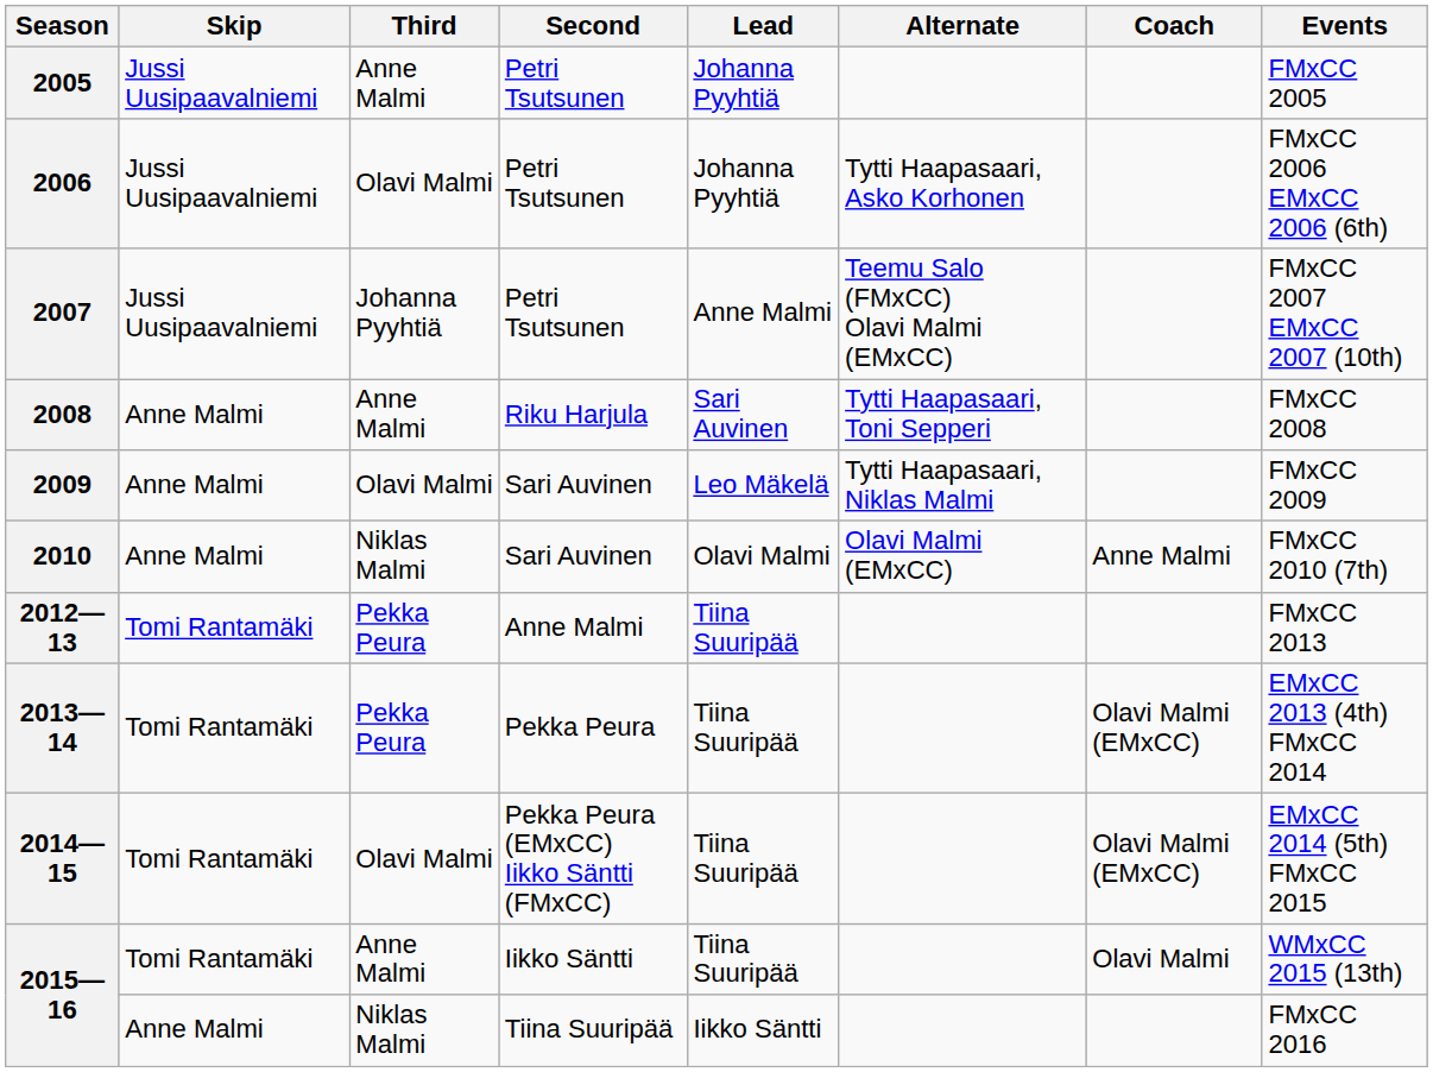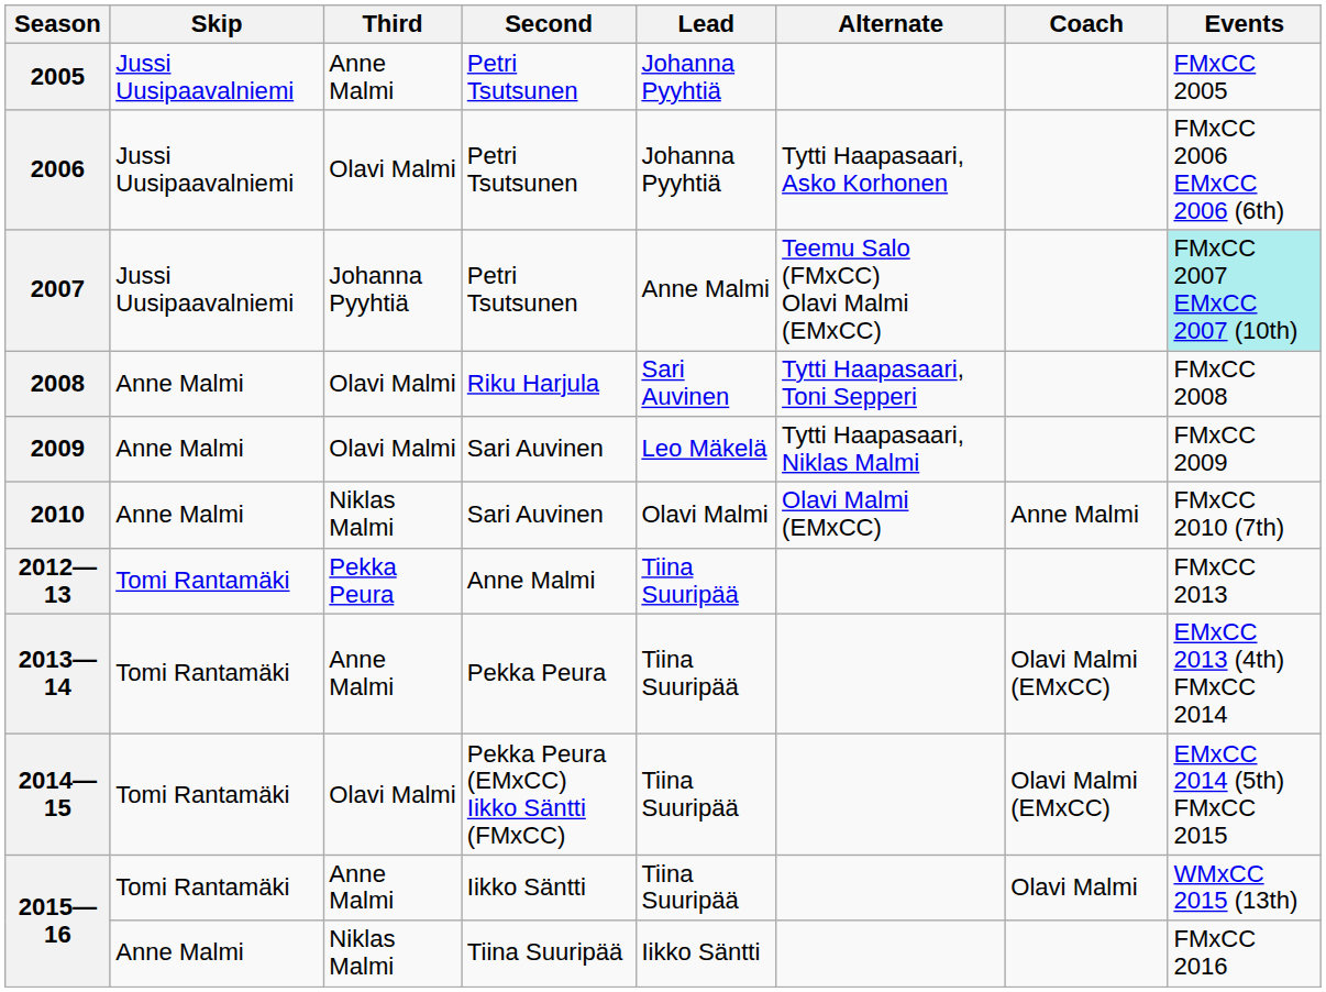 <table class="wikitable">
 <tr>
 <th scope="col">Season</th>
 <th scope="col">Skip</th>
 <th scope="col">Third</th>
 <th scope="col">Second</th>
 <th scope="col">Lead</th>
 <th scope="col">Alternate</th>
 <th scope="col">Coach</th>
 <th scope="col">Events</th>
 </tr>
 <tr>
 <th scope="row">2005</th>
 <td><a href='#'>Jussi Uusipaavalniemi</a></td>
 <td>Anne Malmi</td>
 <td><a href='#'>Petri Tsutsunen</a></td>
 <td><a href='#'>Johanna Pyyhtiä</a></td>
 <td></td>
 <td></td>
 <td><a href='#'>FMxCC</a> 2005 </td>
 </tr>
 <tr>
 <th scope="row">2006</th>
 <td>Jussi Uusipaavalniemi</td>
 <td>Olavi Malmi</td>
 <td>Petri Tsutsunen</td>
 <td>Johanna Pyyhtiä</td>
 <td>Tytti Haapasaari, <a href='#'>Asko Korhonen</a></td>
 <td></td>
 <td>FMxCC 2006 <br><a href='#'>EMxCC 2006</a> (6th)</td>
 </tr>
 <tr>
 <th scope="row">2007</th>
 <td>Jussi Uusipaavalniemi</td>
 <td>Johanna Pyyhtiä</td>
 <td>Petri Tsutsunen</td>
 <td>Anne Malmi</td>
 <td><a href='#'>Teemu Salo</a> (FMxCC)<br>Olavi Malmi (EMxCC)</td>
 <td></td>
-<td>FMxCC 2007 <br><a href='#'>EMxCC 2007</a> (10th)</td>
+<td style="background: paleturquoise;">FMxCC 2007 <br><a href='#'>EMxCC 2007</a> (10th)</td>
 </tr>
 <tr>
 <th scope="row">2008</th>
 <td>Anne Malmi</td>
-<td>Anne Malmi</td>
+<td>Olavi Malmi</td>
 <td><a href='#'>Riku Harjula</a></td>
 <td><a href='#'>Sari Auvinen</a></td>
 <td><a href='#'>Tytti Haapasaari</a>, <a href='#'>Toni Sepperi</a></td>
 <td></td>
 <td>FMxCC 2008 </td>
 </tr>
 <tr>
 <th scope="row">2009</th>
 <td>Anne Malmi</td>
 <td>Olavi Malmi</td>
 <td>Sari Auvinen</td>
 <td><a href='#'>Leo Mäkelä</a></td>
 <td>Tytti Haapasaari, <a href='#'>Niklas Malmi</a></td>
 <td></td>
 <td>FMxCC 2009 </td>
 </tr>
 <tr>
 <th scope="row">2010</th>
 <td>Anne Malmi</td>
 <td>Niklas Malmi</td>
 <td>Sari Auvinen</td>
 <td>Olavi Malmi</td>
 <td><a href='#'>Olavi Malmi</a> (EMxCC)</td>
 <td>Anne Malmi</td>
 <td>FMxCC 2010 (7th)</td>
 </tr>
 <tr>
 <th scope="row">2012—13</th>
 <td><a href='#'>Tomi Rantamäki</a></td>
 <td><a href='#'>Pekka Peura</a></td>
 <td>Anne Malmi</td>
 <td><a href='#'>Tiina Suuripää</a></td>
 <td></td>
 <td></td>
 <td>FMxCC 2013 </td>
 </tr>
 <tr>
 <th scope="row">2013—14</th>
 <td>Tomi Rantamäki</td>
-<td><a href='#'>Pekka Peura</a></td>
+<td>Anne Malmi</td>
 <td>Pekka Peura</td>
 <td>Tiina Suuripää</td>
 <td></td>
 <td>Olavi Malmi (EMxCC)</td>
 <td><a href='#'>EMxCC 2013</a> (4th)<br>FMxCC 2014 </td>
 </tr>
 <tr>
 <th scope="row">2014—15</th>
 <td>Tomi Rantamäki</td>
 <td>Olavi Malmi</td>
 <td>Pekka Peura (EMxCC)<br><a href='#'>Iikko Säntti</a> (FMxCC)</td>
 <td>Tiina Suuripää</td>
 <td></td>
 <td>Olavi Malmi (EMxCC)</td>
 <td><a href='#'>EMxCC 2014</a> (5th)<br>FMxCC 2015 </td>
 </tr>
 <tr>
 <th scope="row" rowspan=2>2015—16</th>
 <td>Tomi Rantamäki</td>
 <td>Anne Malmi</td>
 <td>Iikko Säntti</td>
 <td>Tiina Suuripää</td>
 <td></td>
 <td>Olavi Malmi</td>
 <td><a href='#'>WMxCC 2015</a> (13th)</td>
 </tr>
 <tr>
 <td>Anne Malmi</td>
 <td>Niklas Malmi</td>
 <td>Tiina Suuripää</td>
 <td>Iikko Säntti</td>
 <td></td>
 <td></td>
 <td>FMxCC 2016 </td>
 </tr>
 </table>
